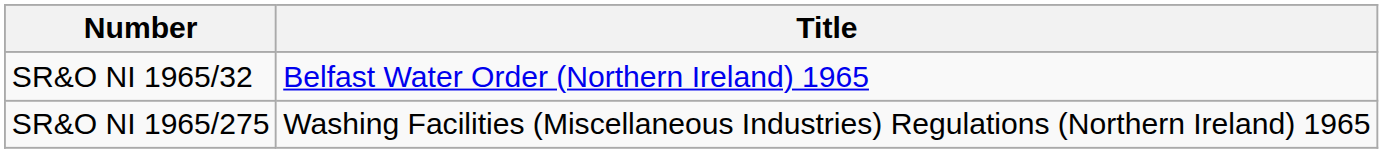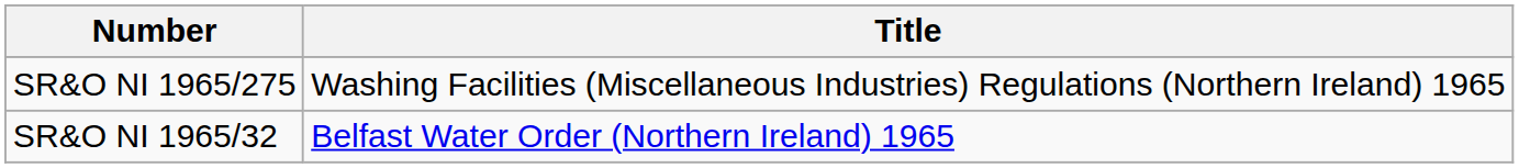 <table class="wikitable collapsible">
 <tr>
 <th>Number</th>
 <th>Title</th>
 </tr>
 <tr>
+<td>SR&O NI 1965/275</td>
+<td>Washing Facilities (Miscellaneous Industries) Regulations (Northern Ireland) 1965</td>
+</tr>
+<tr>
 <td>SR&O NI 1965/32</td>
 <td><a href='#'>Belfast Water Order (Northern Ireland) 1965</a></td>
 </tr>
-<tr>
-<td>SR&O NI 1965/275</td>
-<td>Washing Facilities (Miscellaneous Industries) Regulations (Northern Ireland) 1965</td>
-</tr>
 </table>
